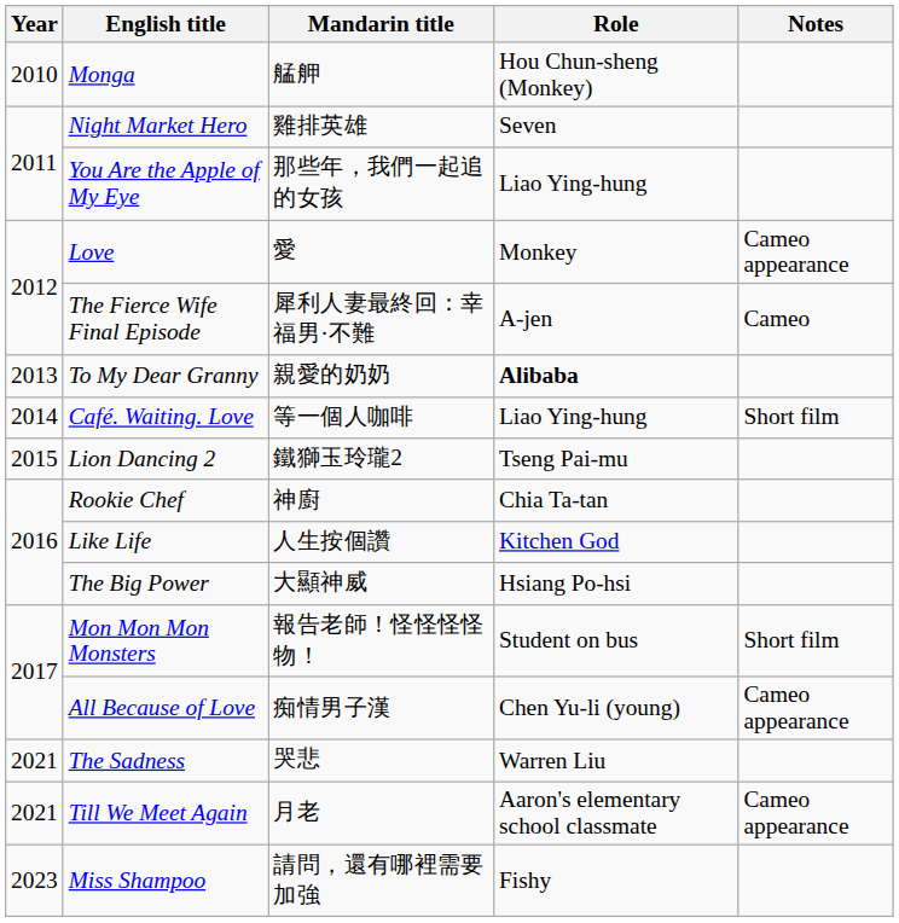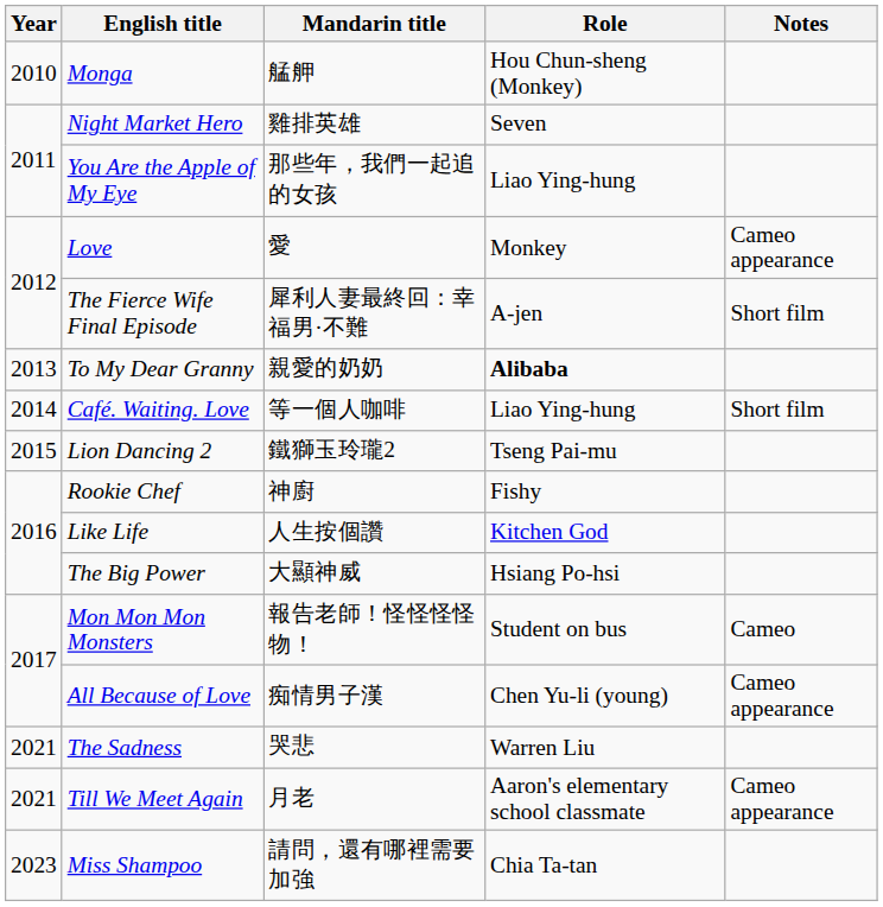 <table class="wikitable sortable">
 <tr>
 <th>Year</th>
 <th>English title</th>
 <th>Mandarin title</th>
 <th>Role</th>
 <th class="unsortable">Notes</th>
 </tr>
 <tr>
 <td>2010</td>
 <td><em><a href='#'>Monga</a></em></td>
 <td>艋舺</td>
 <td>Hou Chun-sheng (Monkey)</td>
 <td></td>
 </tr>
 <tr>
 <td rowspan="2">2011</td>
 <td><em><a href='#'>Night Market Hero</a></em></td>
 <td>雞排英雄</td>
 <td>Seven</td>
 <td></td>
 </tr>
 <tr>
 <td><em><a href='#'>You Are the Apple of My Eye</a></em></td>
 <td>那些年，我們一起追的女孩</td>
 <td>Liao Ying-hung</td>
 <td></td>
 </tr>
 <tr>
 <td rowspan="2">2012</td>
 <td><em><a href='#'>Love</a></em></td>
 <td>愛</td>
 <td>Monkey</td>
 <td>Cameo appearance</td>
 </tr>
 <tr>
 <td><em>The Fierce Wife Final Episode</em></td>
 <td>犀利人妻最終回：幸福男·不難</td>
 <td>A-jen</td>
-<td>Cameo</td>
+<td>Short film</td>
 </tr>
 <tr>
 <td>2013</td>
 <td><em>To My Dear Granny</em></td>
 <td>親愛的奶奶</td>
 <td><strong>Alibaba</strong></td>
 <td></td>
 </tr>
 <tr>
 <td>2014</td>
 <td><em><a href='#'>Café. Waiting. Love</a></em></td>
 <td>等一個人咖啡</td>
 <td>Liao Ying-hung</td>
 <td>Short film</td>
 </tr>
 <tr>
 <td>2015</td>
 <td><em>Lion Dancing 2</em></td>
 <td>鐵獅玉玲瓏2</td>
 <td>Tseng Pai-mu</td>
 <td></td>
 </tr>
 <tr>
 <td rowspan="3">2016</td>
 <td><em>Rookie Chef</em></td>
 <td>神廚</td>
-<td>Chia Ta-tan</td>
+<td>Fishy</td>
 <td></td>
 </tr>
 <tr>
 <td><em>Like Life</em></td>
 <td>人生按個讚</td>
 <td><a href='#'>Kitchen God</a></td>
 <td></td>
 </tr>
 <tr>
 <td><em>The Big Power</em></td>
 <td>大顯神威</td>
 <td>Hsiang Po-hsi</td>
 <td></td>
 </tr>
 <tr>
 <td rowspan="2">2017</td>
 <td><em><a href='#'>Mon Mon Mon Monsters</a></em></td>
 <td>報告老師！怪怪怪怪物！</td>
 <td>Student on bus</td>
-<td>Short film</td>
+<td>Cameo</td>
 </tr>
 <tr>
 <td><em><a href='#'>All Because of Love</a></em></td>
 <td>痴情男子漢</td>
 <td>Chen Yu-li (young)</td>
 <td>Cameo appearance</td>
 </tr>
 <tr>
 <td>2021</td>
 <td><em><a href='#'>The Sadness</a></em></td>
 <td>哭悲</td>
 <td>Warren Liu</td>
 <td></td>
 </tr>
 <tr>
 <td>2021</td>
 <td><em><a href='#'>Till We Meet Again</a></em></td>
 <td>月老</td>
 <td>Aaron's elementary school classmate</td>
 <td>Cameo appearance</td>
 </tr>
 <tr>
 <td>2023</td>
 <td><em><a href='#'>Miss Shampoo</a></em></td>
 <td>請問，還有哪裡需要加強</td>
-<td>Fishy</td>
+<td>Chia Ta-tan</td>
 <td></td>
 </tr>
 </table>
